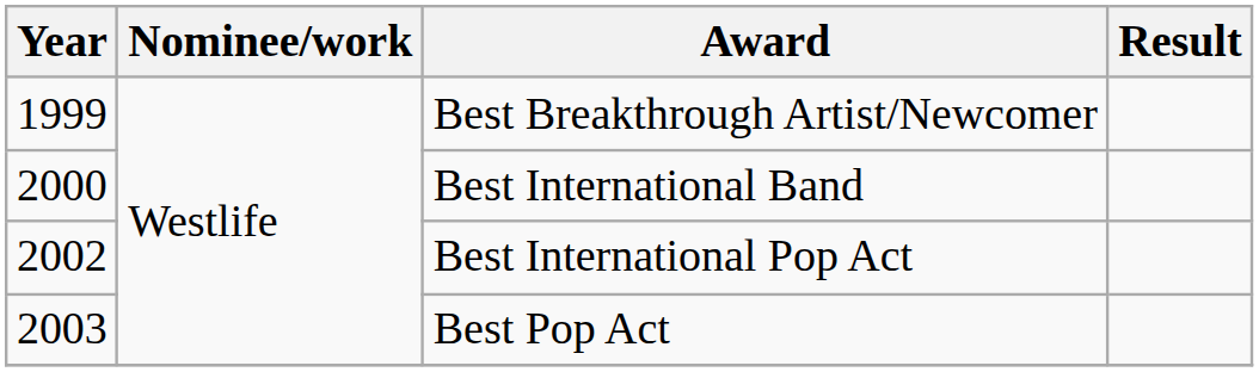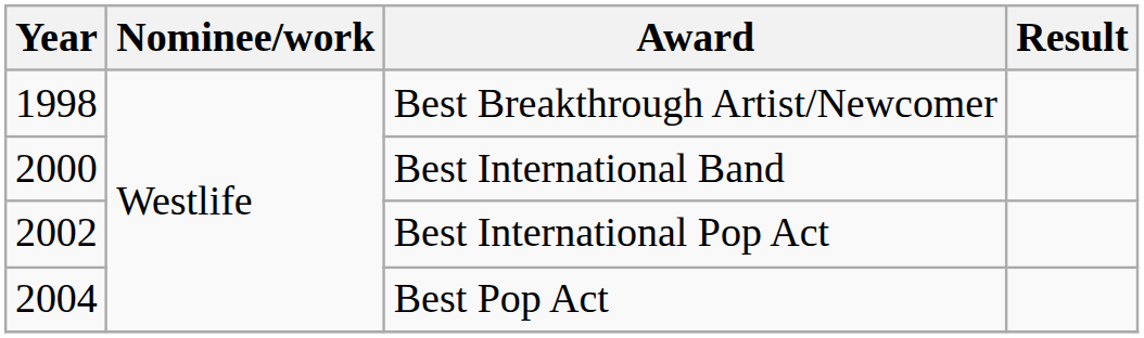 <table class="wikitable">
 <tr>
 <th>Year</th>
 <th>Nominee/work</th>
 <th>Award</th>
 <th>Result</th>
 </tr>
 <tr>
-<td>1999</td>
+<td>1998</td>
 <td rowspan="4">Westlife</td>
 <td>Best Breakthrough Artist/Newcomer</td>
 <td></td>
 </tr>
 <tr>
 <td>2000</td>
 <td>Best International Band</td>
 <td></td>
 </tr>
 <tr>
 <td>2002</td>
 <td>Best International Pop Act</td>
 <td></td>
 </tr>
 <tr>
-<td>2003</td>
+<td>2004</td>
 <td>Best Pop Act</td>
 <td></td>
 </tr>
 <tr>
 </tr>
 </table>
